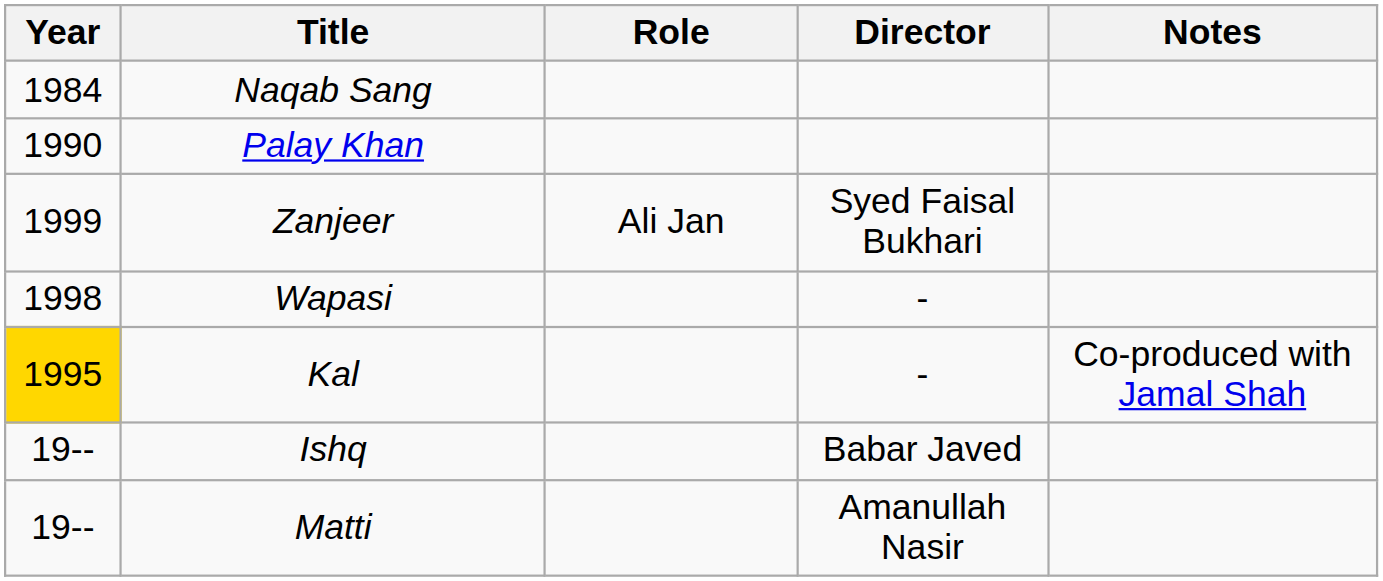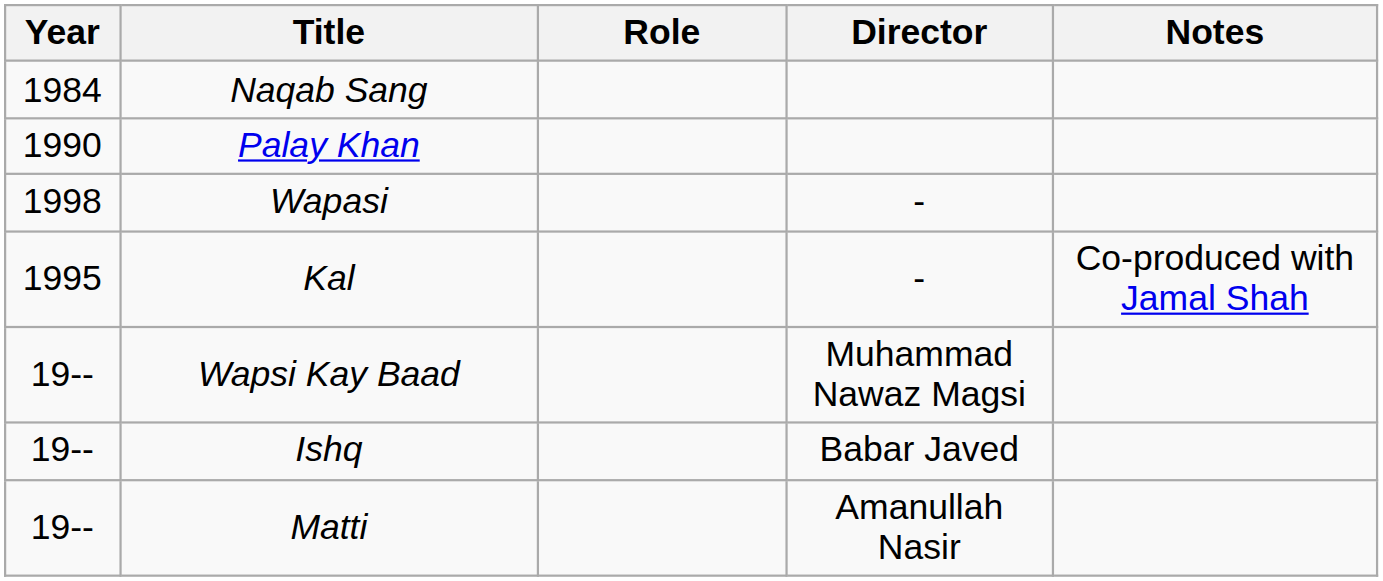 <table class="wikitable" style="width:70%; text-align: center">
 <tr>
 <th width="3.6%">Year</th>
 <th width="22%">Title</th>
 <th width="13%">Role</th>
 <th width="12%">Director</th>
 <th width="17%">Notes</th>
 </tr>
 <tr>
 <td>1984</td>
 <td><em>Naqab Sang</em></td>
 <td></td>
 <td></td>
 <td></td>
 </tr>
 <tr>
 <td>1990</td>
 <td><em><a href='#'>Palay Khan</a></em></td>
 <td></td>
 <td></td>
 <td></td>
 </tr>
 <tr>
-<td>1999</td>
-<td><em>Zanjeer</em></td>
-<td>Ali Jan</td>
-<td>Syed Faisal Bukhari</td>
-<td></td>
-</tr>
-<tr>
 <td>1998</td>
 <td><em>Wapasi</em></td>
 <td></td>
 <td>-</td>
 <td></td>
 </tr>
 <tr>
-<td style="background: gold;">1995</td>
+<td>1995</td>
 <td><em>Kal</em></td>
 <td></td>
 <td>-</td>
 <td>Co-produced with <a href='#'>Jamal Shah</a></td>
+</tr>
+<tr>
+<td>19--</td>
+<td><em>Wapsi Kay Baad</em></td>
+<td></td>
+<td>Muhammad Nawaz Magsi</td>
+<td></td>
 </tr>
 <tr>
 <td>19--</td>
 <td><em>Ishq</em></td>
 <td></td>
 <td>Babar Javed</td>
 <td></td>
 </tr>
 <tr>
 <td>19--</td>
 <td><em>Matti</em></td>
 <td></td>
 <td>Amanullah Nasir</td>
 <td></td>
 </tr>
 </table>
